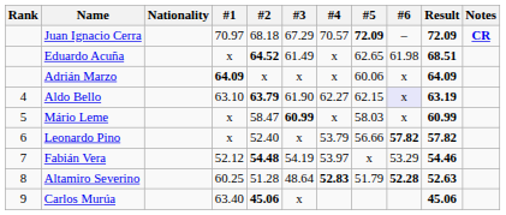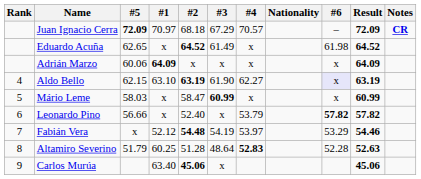 <table class="wikitable sortable" style="text-align:center">
 <tr>
 <th>Rank</th>
 <th>Name</th>
-<th>Nationality</th>
+<th>#5</th>
 <th>#1</th>
 <th>#2</th>
 <th>#3</th>
 <th>#4</th>
-<th>#5</th>
+<th>Nationality</th>
 <th>#6</th>
 <th>Result</th>
 <th>Notes</th>
 </tr>
 <tr>
 <td></td>
 <td align=left><a href='#'>Juan Ignacio Cerra</a></td>
-<td align=left></td>
+<td><strong>72.09</strong></td>
 <td>70.97</td>
 <td>68.18</td>
 <td>67.29</td>
 <td>70.57</td>
-<td><strong>72.09</strong></td>
+<td align=left></td>
 <td>–</td>
 <td><strong>72.09</strong></td>
 <td><strong><a href='#'>CR</a></strong></td>
 </tr>
 <tr>
 <td></td>
 <td align=left><a href='#'>Eduardo Acuña</a></td>
-<td align=left></td>
+<td>62.65</td>
 <td>x</td>
 <td><strong>64.52</strong></td>
 <td>61.49</td>
 <td>x</td>
-<td>62.65</td>
+<td align=left></td>
 <td>61.98</td>
-<td><strong>68.51</strong></td>
+<td><strong>64.52</strong></td>
 <td></td>
 </tr>
 <tr>
 <td></td>
 <td align=left><a href='#'>Adrián Marzo</a></td>
-<td align=left></td>
+<td>60.06</td>
 <td><strong>64.09</strong></td>
 <td>x</td>
 <td>x</td>
 <td>x</td>
-<td>60.06</td>
+<td align=left></td>
 <td>x</td>
 <td><strong>64.09</strong></td>
 <td></td>
 </tr>
 <tr>
 <td>4</td>
 <td align=left><a href='#'>Aldo Bello</a></td>
-<td align=left></td>
+<td>62.15</td>
 <td>63.10</td>
-<td><strong>63.79</strong></td>
+<td><strong>63.19</strong></td>
 <td>61.90</td>
 <td>62.27</td>
-<td>62.15</td>
+<td align=left></td>
 <td style="background: lavender;">x</td>
 <td><strong>63.19</strong></td>
 <td></td>
 </tr>
 <tr>
 <td>5</td>
 <td align=left><a href='#'>Mário Leme</a></td>
-<td align=left></td>
+<td>58.03</td>
 <td>x</td>
 <td>58.47</td>
 <td><strong>60.99</strong></td>
 <td>x</td>
-<td>58.03</td>
+<td align=left></td>
 <td>x</td>
 <td><strong>60.99</strong></td>
 <td></td>
 </tr>
 <tr>
 <td>6</td>
 <td align=left><a href='#'>Leonardo Pino</a></td>
-<td align=left></td>
+<td>56.66</td>
 <td>x</td>
 <td>52.40</td>
 <td>x</td>
 <td>53.79</td>
-<td>56.66</td>
+<td align=left></td>
 <td><strong>57.82</strong></td>
 <td><strong>57.82</strong></td>
 <td></td>
 </tr>
 <tr>
 <td>7</td>
 <td align=left><a href='#'>Fabián Vera</a></td>
-<td align=left></td>
+<td>x</td>
 <td>52.12</td>
 <td><strong>54.48</strong></td>
 <td>54.19</td>
 <td>53.97</td>
-<td>x</td>
+<td align=left></td>
 <td>53.29</td>
 <td><strong>54.46</strong></td>
 <td></td>
 </tr>
 <tr>
 <td>8</td>
 <td align=left><a href='#'>Altamiro Severino</a></td>
-<td align=left></td>
+<td>51.79</td>
 <td>60.25</td>
 <td>51.28</td>
 <td>48.64</td>
 <td><strong>52.83</strong></td>
-<td>51.79</td>
-<td><strong>52.28</strong></td>
+<td align=left></td>
+<td>52.28</td>
 <td><strong>52.63</strong></td>
 <td></td>
 </tr>
 <tr>
 <td>9</td>
 <td align=left><a href='#'>Carlos Murúa</a></td>
-<td align=left></td>
+<td></td>
 <td>63.40</td>
 <td><strong>45.06</strong></td>
 <td>x</td>
 <td></td>
-<td></td>
+<td align=left></td>
 <td></td>
 <td><strong>45.06</strong></td>
 <td></td>
 </tr>
 </table>
